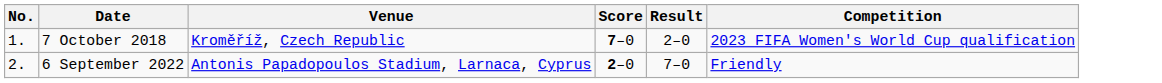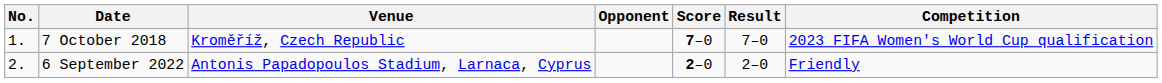 <table class="wikitable">
 <tr>
 <th>No.</th>
 <th>Date</th>
 <th>Venue</th>
+<th>Opponent</th>
 <th>Score</th>
 <th>Result</th>
 <th>Competition</th>
 </tr>
 <tr>
 <td>1.</td>
 <td>7 October 2018</td>
 <td><a href='#'>Kroměříž</a>, <a href='#'>Czech Republic</a></td>
+<td></td>
 <td align=center><strong>7</strong>–0</td>
-<td align=center>2–0</td>
+<td align=center>7–0</td>
 <td><a href='#'>2023 FIFA Women's World Cup qualification</a></td>
 </tr>
 <tr>
 <td>2.</td>
 <td>6 September 2022</td>
 <td><a href='#'>Antonis Papadopoulos Stadium</a>, <a href='#'>Larnaca</a>, <a href='#'>Cyprus</a></td>
+<td></td>
 <td align=center><strong>2</strong>–0</td>
-<td align=center>7–0</td>
+<td align=center>2–0</td>
 <td><a href='#'>Friendly</a></td>
 </tr>
 </table>
